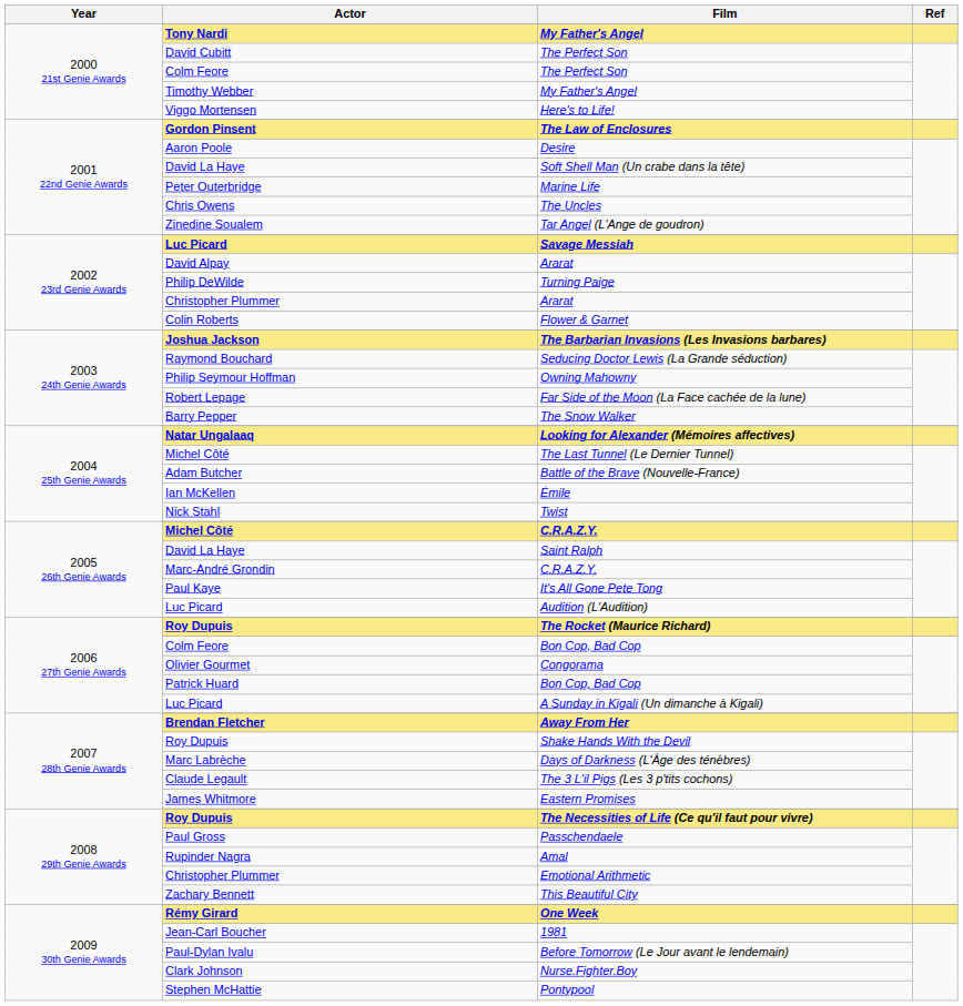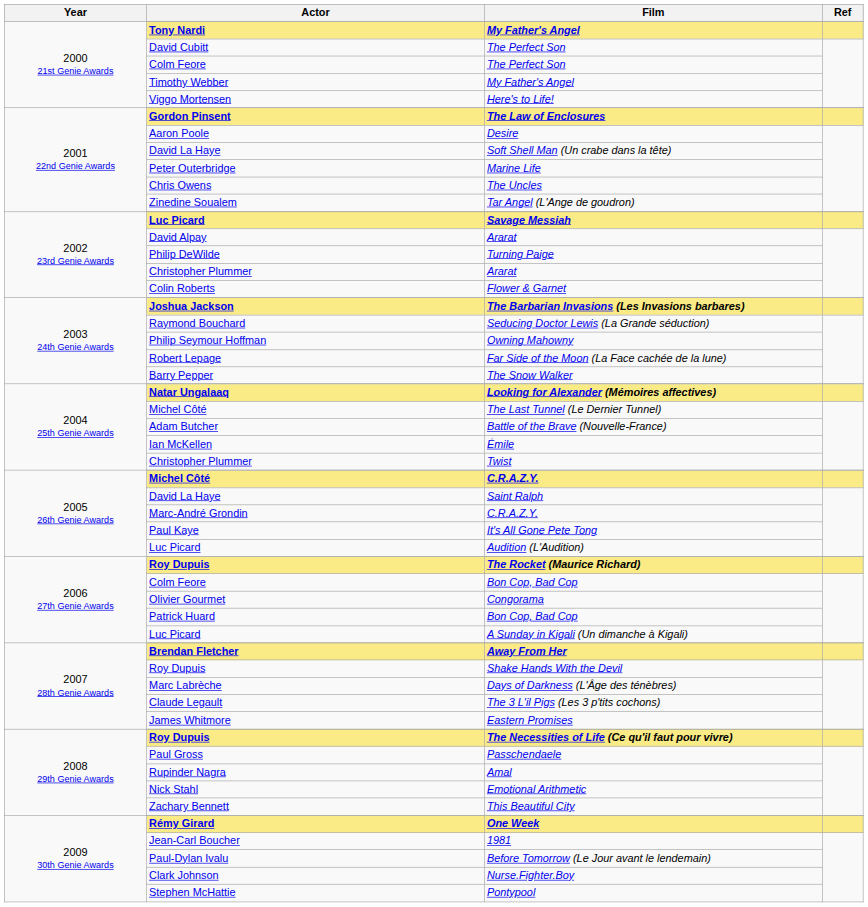 <table class="wikitable" style="width:100%;">
 <tr style="background:#bebebe;">
 <th style="width:8%;">Year</th>
 <th style="width:19%;">Actor</th>
 <th style="width:19%;">Film</th>
 <th style="width:2%;">Ref</th>
 </tr>
 <tr>
 <td rowspan="6" align="center">2000 <br> <small><a href='#'>21st Genie Awards</a></small></td>
 </tr>
 <tr style="background:#FAEB86;">
 <td><strong><a href='#'>Tony Nardi</a></strong></td>
 <td><strong><em><a href='#'>My Father's Angel</a></em></strong></td>
 <td></td>
 </tr>
 <tr>
 <td><a href='#'>David Cubitt</a></td>
 <td><em><a href='#'>The Perfect Son</a></em></td>
 <td rowspan=4></td>
 </tr>
 <tr>
 <td><a href='#'>Colm Feore</a></td>
 <td><em><a href='#'>The Perfect Son</a></em></td>
 </tr>
 <tr>
 <td><a href='#'>Timothy Webber</a></td>
 <td><em><a href='#'>My Father's Angel</a></em></td>
 </tr>
 <tr>
 <td><a href='#'>Viggo Mortensen</a></td>
 <td><em><a href='#'>Here's to Life!</a></em></td>
 </tr>
 <tr>
 <td rowspan="7" align="center">2001 <br> <small><a href='#'>22nd Genie Awards</a></small></td>
 </tr>
 <tr style="background:#FAEB86;">
 <td><strong><a href='#'>Gordon Pinsent</a></strong></td>
 <td><strong><em><a href='#'>The Law of Enclosures</a></em></strong></td>
 <td></td>
 </tr>
 <tr>
 <td><a href='#'>Aaron Poole</a></td>
 <td><em><a href='#'>Desire</a></em></td>
 <td rowspan=5></td>
 </tr>
 <tr>
 <td><a href='#'>David La Haye</a></td>
 <td><em><a href='#'>Soft Shell Man</a> (Un crabe dans la tête)</em></td>
 </tr>
 <tr>
 <td><a href='#'>Peter Outerbridge</a></td>
 <td><em><a href='#'>Marine Life</a></em></td>
 </tr>
 <tr>
 <td><a href='#'>Chris Owens</a></td>
 <td><em><a href='#'>The Uncles</a></em></td>
 </tr>
 <tr>
 <td><a href='#'>Zinedine Soualem</a></td>
 <td><em><a href='#'>Tar Angel</a> (L'Ange de goudron)</em></td>
 </tr>
 <tr>
 <td rowspan="6" align="center">2002 <br> <small><a href='#'>23rd Genie Awards</a></small></td>
 </tr>
 <tr style="background:#FAEB86;">
 <td><strong><a href='#'>Luc Picard</a></strong></td>
 <td><strong><em><a href='#'>Savage Messiah</a></em></strong></td>
 <td></td>
 </tr>
 <tr>
 <td><a href='#'>David Alpay</a></td>
 <td><em><a href='#'>Ararat</a></em></td>
 <td rowspan=4></td>
 </tr>
 <tr>
 <td><a href='#'>Philip DeWilde</a></td>
 <td><em><a href='#'>Turning Paige</a></em></td>
 </tr>
 <tr>
 <td><a href='#'>Christopher Plummer</a></td>
 <td><em><a href='#'>Ararat</a></em></td>
 </tr>
 <tr>
 <td><a href='#'>Colin Roberts</a></td>
 <td><em><a href='#'>Flower & Garnet</a></em></td>
 </tr>
 <tr>
 <td rowspan="6" align="center">2003 <br> <small><a href='#'>24th Genie Awards</a></small></td>
 </tr>
 <tr style="background:#FAEB86;">
 <td><strong><a href='#'>Joshua Jackson</a></strong></td>
 <td><strong><em><a href='#'>The Barbarian Invasions</a> (Les Invasions barbares)</em></strong></td>
 <td></td>
 </tr>
 <tr>
 <td><a href='#'>Raymond Bouchard</a></td>
 <td><em><a href='#'>Seducing Doctor Lewis</a> (La Grande séduction)</em></td>
 <td rowspan=4></td>
 </tr>
 <tr>
 <td><a href='#'>Philip Seymour Hoffman</a></td>
 <td><em><a href='#'>Owning Mahowny</a></em></td>
 </tr>
 <tr>
 <td><a href='#'>Robert Lepage</a></td>
 <td><em><a href='#'>Far Side of the Moon</a> (La Face cachée de la lune)</em></td>
 </tr>
 <tr>
 <td><a href='#'>Barry Pepper</a></td>
 <td><em><a href='#'>The Snow Walker</a></em></td>
 </tr>
 <tr>
 <td rowspan="6" align="center">2004 <br> <small><a href='#'>25th Genie Awards</a></small></td>
 </tr>
 <tr style="background:#FAEB86;">
 <td><strong><a href='#'>Natar Ungalaaq</a></strong></td>
 <td><strong><em><a href='#'>Looking for Alexander</a> (Mémoires affectives)</em></strong></td>
 <td></td>
 </tr>
 <tr>
 <td><a href='#'>Michel Côté</a></td>
 <td><em><a href='#'>The Last Tunnel</a> (Le Dernier Tunnel)</em></td>
 <td rowspan=4></td>
 </tr>
 <tr>
 <td><a href='#'>Adam Butcher</a></td>
 <td><em><a href='#'>Battle of the Brave</a> (Nouvelle-France)</em></td>
 </tr>
 <tr>
 <td><a href='#'>Ian McKellen</a></td>
 <td><em><a href='#'>Émile</a></em></td>
 </tr>
 <tr>
-<td><a href='#'>Nick Stahl</a></td>
+<td><a href='#'>Christopher Plummer</a></td>
 <td><em><a href='#'>Twist</a></em></td>
 </tr>
 <tr>
 <td rowspan="6" align="center">2005 <br> <small><a href='#'>26th Genie Awards</a></small></td>
 </tr>
 <tr style="background:#FAEB86;">
 <td><strong><a href='#'>Michel Côté</a></strong></td>
 <td><strong><em><a href='#'>C.R.A.Z.Y.</a></em></strong></td>
 <td></td>
 </tr>
 <tr>
 <td><a href='#'>David La Haye</a></td>
 <td><em><a href='#'>Saint Ralph</a></em></td>
 <td rowspan=4></td>
 </tr>
 <tr>
 <td><a href='#'>Marc-André Grondin</a></td>
 <td><em><a href='#'>C.R.A.Z.Y.</a></em></td>
 </tr>
 <tr>
 <td><a href='#'>Paul Kaye</a></td>
 <td><em><a href='#'>It's All Gone Pete Tong</a></em></td>
 </tr>
 <tr>
 <td><a href='#'>Luc Picard</a></td>
 <td><em><a href='#'>Audition</a> (L'Audition)</em></td>
 </tr>
 <tr>
 <td rowspan="6" align="center">2006 <br> <small><a href='#'>27th Genie Awards</a></small></td>
 </tr>
 <tr style="background:#FAEB86;">
 <td><strong><a href='#'>Roy Dupuis</a></strong></td>
 <td><strong><em><a href='#'>The Rocket</a> (Maurice Richard)</em></strong></td>
 <td></td>
 </tr>
 <tr>
 <td><a href='#'>Colm Feore</a></td>
 <td><em><a href='#'>Bon Cop, Bad Cop</a></em></td>
 <td rowspan=4></td>
 </tr>
 <tr>
 <td><a href='#'>Olivier Gourmet</a></td>
 <td><em><a href='#'>Congorama</a></em></td>
 </tr>
 <tr>
 <td><a href='#'>Patrick Huard</a></td>
 <td><em><a href='#'>Bon Cop, Bad Cop</a></em></td>
 </tr>
 <tr>
 <td><a href='#'>Luc Picard</a></td>
 <td><em><a href='#'>A Sunday in Kigali</a> (Un dimanche à Kigali)</em></td>
 </tr>
 <tr>
 <td rowspan="6" align="center">2007 <br> <small><a href='#'>28th Genie Awards</a></small></td>
 </tr>
 <tr style="background:#FAEB86;">
 <td><strong><a href='#'>Brendan Fletcher</a></strong></td>
 <td><strong><em><a href='#'>Away From Her</a></em></strong></td>
 <td></td>
 </tr>
 <tr>
 <td><a href='#'>Roy Dupuis</a></td>
 <td><em><a href='#'>Shake Hands With the Devil</a></em></td>
 <td rowspan=4></td>
 </tr>
 <tr>
 <td><a href='#'>Marc Labrèche</a></td>
 <td><em><a href='#'>Days of Darkness</a> (L'Âge des ténèbres)</em></td>
 </tr>
 <tr>
 <td><a href='#'>Claude Legault</a></td>
 <td><em><a href='#'>The 3 L'il Pigs</a> (Les 3 p'tits cochons)</em></td>
 </tr>
 <tr>
 <td><a href='#'>James Whitmore</a></td>
 <td><em><a href='#'>Eastern Promises</a></em></td>
 </tr>
 <tr>
 <td rowspan="6" align="center">2008 <br> <small><a href='#'>29th Genie Awards</a></small></td>
 </tr>
 <tr style="background:#FAEB86;">
 <td><strong><a href='#'>Roy Dupuis</a></strong></td>
 <td><strong><em><a href='#'>The Necessities of Life</a> (Ce qu'il faut pour vivre)</em></strong></td>
 <td></td>
 </tr>
 <tr>
 <td><a href='#'>Paul Gross</a></td>
 <td><em><a href='#'>Passchendaele</a></em></td>
 <td rowspan=4></td>
 </tr>
 <tr>
 <td><a href='#'>Rupinder Nagra</a></td>
 <td><em><a href='#'>Amal</a></em></td>
 </tr>
 <tr>
-<td><a href='#'>Christopher Plummer</a></td>
+<td><a href='#'>Nick Stahl</a></td>
 <td><em><a href='#'>Emotional Arithmetic</a></em></td>
 </tr>
 <tr>
 <td><a href='#'>Zachary Bennett</a></td>
 <td><em><a href='#'>This Beautiful City</a></em></td>
 </tr>
 <tr>
 <td rowspan="6" align="center">2009 <br> <small><a href='#'>30th Genie Awards</a></small></td>
 </tr>
 <tr style="background:#FAEB86;">
 <td><strong><a href='#'>Rémy Girard</a></strong></td>
 <td><strong><em><a href='#'>One Week</a></em></strong></td>
 <td></td>
 </tr>
 <tr>
 <td><a href='#'>Jean-Carl Boucher</a></td>
 <td><em><a href='#'>1981</a></em></td>
 <td rowspan=4></td>
 </tr>
 <tr>
 <td><a href='#'>Paul-Dylan Ivalu</a></td>
 <td><em><a href='#'>Before Tomorrow</a> (Le Jour avant le lendemain)</em></td>
 </tr>
 <tr>
 <td><a href='#'>Clark Johnson</a></td>
 <td><em><a href='#'>Nurse.Fighter.Boy</a></em></td>
 </tr>
 <tr>
 <td><a href='#'>Stephen McHattie</a></td>
 <td><em><a href='#'>Pontypool</a></em></td>
 </tr>
 </table>
